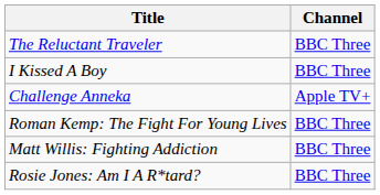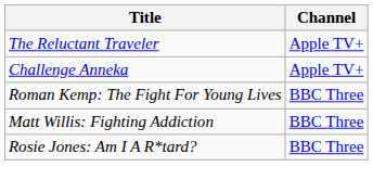 <table class="wikitable">
 <tr>
 <th>Title</th>
 <th>Channel</th>
 </tr>
 <tr>
 <td><em><a href='#'>The Reluctant Traveler</a></em></td>
-<td><a href='#'>BBC Three</a></td>
-</tr>
-<tr>
-<td><em>I Kissed A Boy</em></td>
-<td><a href='#'>BBC Three</a></td>
+<td><a href='#'>Apple TV+</a></td>
 </tr>
 <tr>
 <td><em><a href='#'>Challenge Anneka</a></em></td>
 <td><a href='#'>Apple TV+</a></td>
 </tr>
 <tr>
 <td><em>Roman Kemp: The Fight For Young Lives</em></td>
 <td><a href='#'>BBC Three</a></td>
 </tr>
 <tr>
 <td><em>Matt Willis: Fighting Addiction</em></td>
 <td><a href='#'>BBC Three</a></td>
 </tr>
 <tr>
 <td><em>Rosie Jones: Am I A R*tard?</em></td>
 <td><a href='#'>BBC Three</a></td>
 </tr>
 </table>
